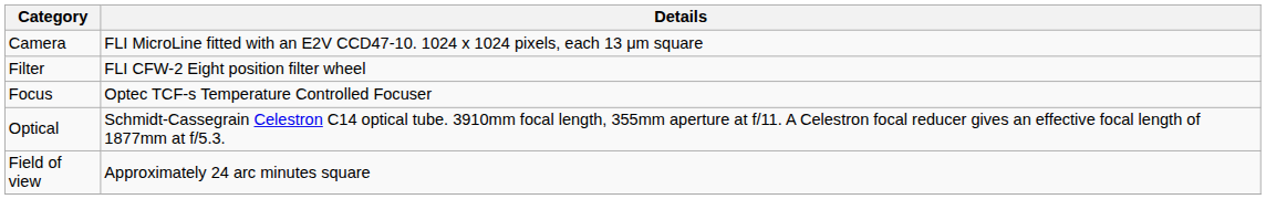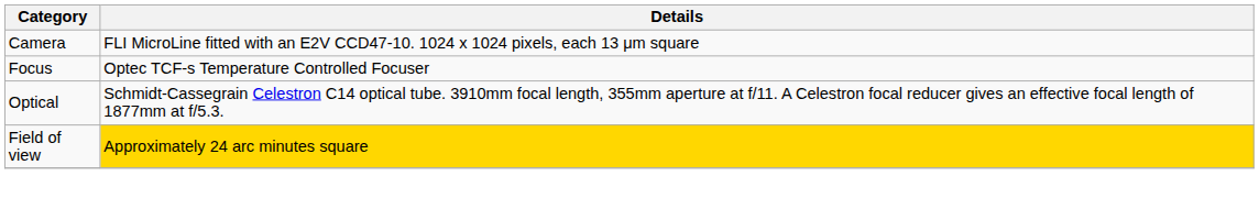 <table class="wikitable">
 <tr>
 <th>Category</th>
 <th>Details</th>
 </tr>
 <tr>
 <td>Camera</td>
 <td>FLI MicroLine fitted with an E2V CCD47-10. 1024 x 1024 pixels, each 13 μm square</td>
-</tr>
-<tr>
-<td>Filter</td>
-<td>FLI CFW-2 Eight position filter wheel</td>
 </tr>
 <tr>
 <td>Focus</td>
 <td>Optec TCF-s Temperature Controlled Focuser</td>
 </tr>
 <tr>
 <td>Optical</td>
 <td>Schmidt-Cassegrain <a href='#'>Celestron</a> C14 optical tube. 3910mm focal length, 355mm aperture at f/11. A Celestron focal reducer gives an effective focal length of 1877mm at f/5.3.</td>
 </tr>
 <tr>
 <td>Field of view</td>
-<td>Approximately 24 arc minutes square</td>
+<td style="background: gold;">Approximately 24 arc minutes square</td>
 </tr>
 <tr>
 </tr>
 </table>
